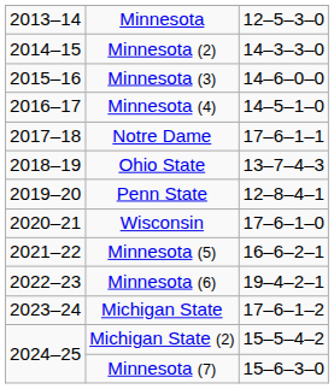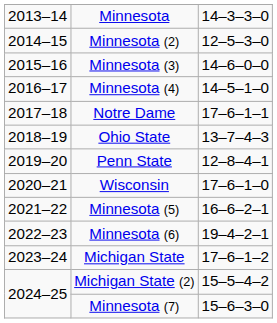 <table class="wikitable sortable" style="text-align: center;">
 <tr>
 </tr>
 <tr>
 <td>2013–14</td>
 <td><a href='#'>Minnesota</a></td>
-<td>12–5–3–0</td>
+<td>14–3–3–0</td>
 </tr>
 <tr>
 <td>2014–15</td>
 <td><a href='#'>Minnesota</a> <small>(2)</small></td>
-<td>14–3–3–0</td>
+<td>12–5–3–0</td>
 </tr>
 <tr>
 <td>2015–16</td>
 <td><a href='#'>Minnesota</a> <small>(3)</small></td>
 <td>14–6–0–0</td>
 </tr>
 <tr>
 <td>2016–17</td>
 <td><a href='#'>Minnesota</a> <small>(4)</small></td>
 <td>14–5–1–0</td>
 </tr>
 <tr>
 <td>2017–18</td>
 <td><a href='#'>Notre Dame</a></td>
 <td>17–6–1–1</td>
 </tr>
 <tr>
 <td>2018–19</td>
 <td><a href='#'>Ohio State</a></td>
 <td>13–7–4–3</td>
 </tr>
 <tr>
 <td>2019–20</td>
 <td><a href='#'>Penn State</a></td>
 <td>12–8–4–1</td>
 </tr>
 <tr>
 <td>2020–21</td>
 <td><a href='#'>Wisconsin</a></td>
 <td>17–6–1–0</td>
 </tr>
 <tr>
 <td>2021–22</td>
 <td><a href='#'>Minnesota</a> <small>(5)</small></td>
 <td>16–6–2–1</td>
 </tr>
 <tr>
 <td>2022–23</td>
 <td><a href='#'>Minnesota</a> <small>(6)</small></td>
 <td>19–4–2–1</td>
 </tr>
 <tr>
 <td>2023–24</td>
 <td><a href='#'>Michigan State</a></td>
 <td>17–6–1–2</td>
 </tr>
 <tr>
 <td rowspan="2">2024–25</td>
 <td><a href='#'>Michigan State</a> <small>(2)</small></td>
 <td>15–5–4–2</td>
 </tr>
 <tr>
 <td><a href='#'>Minnesota</a> <small>(7)</small></td>
 <td>15–6–3–0</td>
 </tr>
 </table>
